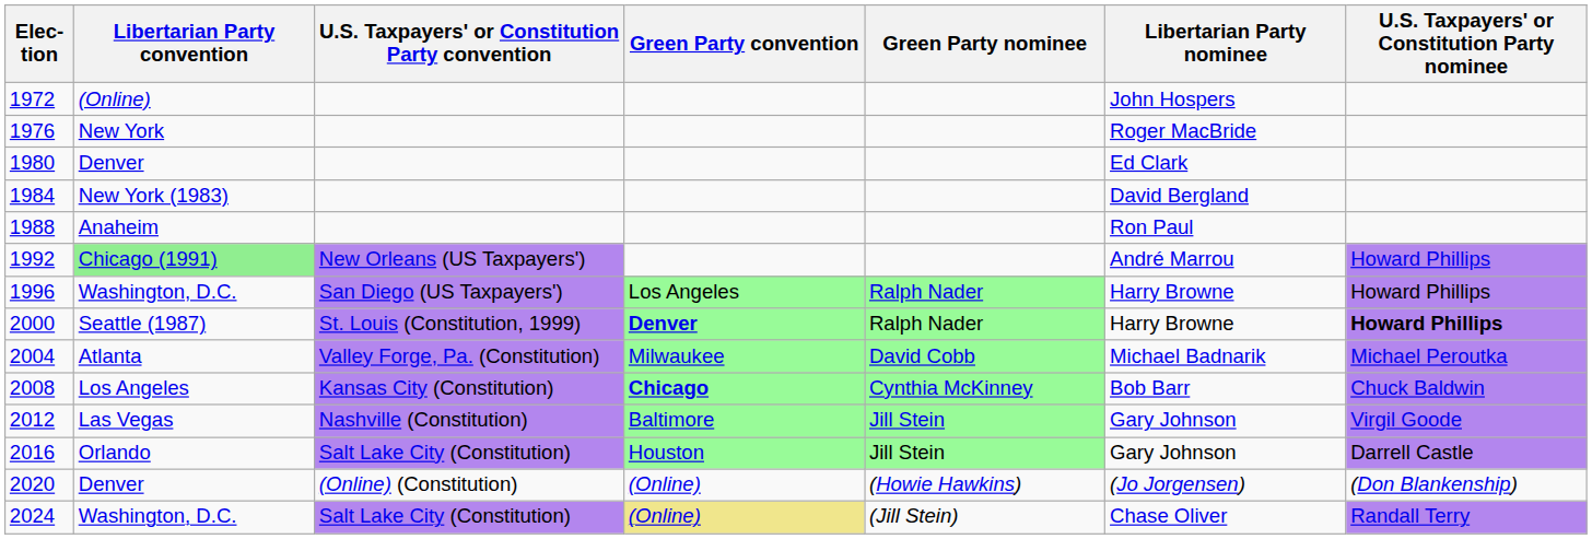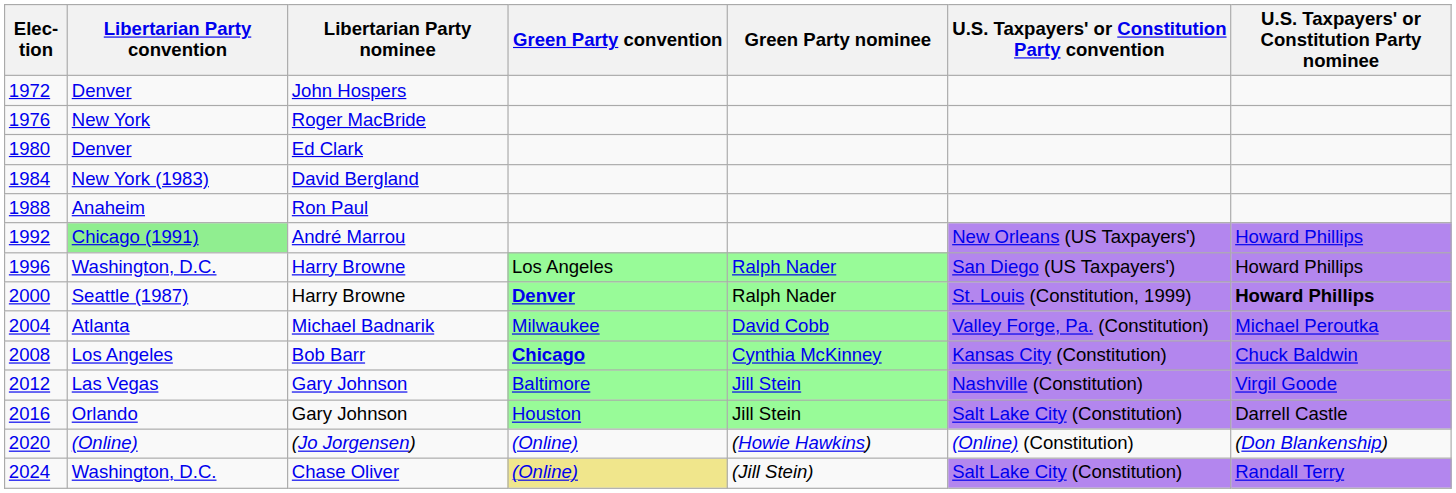 <table class="wikitable sortable">
 <tr>
 <th width= "4%">Elec-<br>tion</th>
 <th width="14%"><a href='#'>Libertarian Party</a> convention</th>
-<th width="18%">U.S. Taxpayers' or <a href='#'>Constitution Party</a> convention</th>
+<th width="14%">Libertarian Party nominee</th>
 <th width="14%"><a href='#'>Green Party</a> convention</th>
 <th width="14%">Green Party nominee</th>
-<th width="14%">Libertarian Party nominee</th>
+<th width="18%">U.S. Taxpayers' or <a href='#'>Constitution Party</a> convention</th>
 <th width="14%">U.S. Taxpayers' or Constitution Party nominee</th>
 </tr>
 <tr>
 <td><a href='#'>1972</a></td>
-<td><a href='#'><em>(Online)</em></a></td>
+<td><a href='#'>Denver</a></td>
+<td><a href='#'>John Hospers</a></td>
 <td></td>
 <td></td>
 <td></td>
-<td><a href='#'>John Hospers</a></td>
 <td></td>
 </tr>
 <tr>
 <td><a href='#'>1976</a></td>
 <td><a href='#'>New York</a></td>
+<td><a href='#'>Roger MacBride</a></td>
 <td></td>
 <td></td>
 <td></td>
-<td><a href='#'>Roger MacBride</a></td>
 <td></td>
 </tr>
 <tr>
 <td><a href='#'>1980</a></td>
 <td><a href='#'>Denver</a></td>
+<td><a href='#'>Ed Clark</a></td>
 <td></td>
 <td></td>
 <td></td>
-<td><a href='#'>Ed Clark</a></td>
 <td></td>
 </tr>
 <tr>
 <td><a href='#'>1984</a></td>
 <td><a href='#'>New York (1983)</a></td>
+<td><a href='#'>David Bergland</a></td>
 <td></td>
 <td></td>
 <td></td>
-<td><a href='#'>David Bergland</a></td>
 <td></td>
 </tr>
 <tr>
 <td><a href='#'>1988</a></td>
 <td><a href='#'>Anaheim</a></td>
+<td><a href='#'>Ron Paul</a></td>
 <td></td>
 <td></td>
 <td></td>
-<td><a href='#'>Ron Paul</a></td>
 <td></td>
 </tr>
 <tr>
 <td><a href='#'>1992</a></td>
 <td style="background: lightgreen;"><a href='#'>Chicago (1991)</a></td>
-<td style="background:#b386eE"><a href='#'>New Orleans</a> (US Taxpayers')</td>
+<td><a href='#'>André Marrou</a></td>
 <td></td>
 <td></td>
-<td><a href='#'>André Marrou</a></td>
+<td style="background:#b386eE"><a href='#'>New Orleans</a> (US Taxpayers')</td>
 <td style="background:#b386eE"><a href='#'>Howard Phillips</a></td>
 </tr>
 <tr>
 <td><a href='#'>1996</a></td>
 <td><a href='#'>Washington, D.C.</a></td>
-<td style="background:#b386eE"><a href='#'>San Diego</a> (US Taxpayers')</td>
+<td><a href='#'>Harry Browne</a></td>
 <td style="background:PaleGreen">Los Angeles</td>
 <td style="background:PaleGreen"><a href='#'>Ralph Nader</a></td>
-<td><a href='#'>Harry Browne</a></td>
+<td style="background:#b386eE"><a href='#'>San Diego</a> (US Taxpayers')</td>
 <td style="background:#b386eE">Howard Phillips</td>
 </tr>
 <tr>
 <td><a href='#'>2000</a></td>
 <td><a href='#'>Seattle (1987)</a></td>
-<td style="background:#b386eE"><a href='#'>St. Louis</a> (Constitution, 1999)</td>
+<td>Harry Browne</td>
 <td style="background:PaleGreen"><strong><a href='#'>Denver</a></strong></td>
 <td style="background:PaleGreen">Ralph Nader</td>
-<td>Harry Browne</td>
+<td style="background:#b386eE"><a href='#'>St. Louis</a> (Constitution, 1999)</td>
 <td style="background:#b386eE"><strong>Howard Phillips</strong></td>
 </tr>
 <tr>
 <td><a href='#'>2004</a></td>
 <td><a href='#'>Atlanta</a></td>
-<td style="background:#b386eE"><a href='#'>Valley Forge, Pa.</a> (Constitution)</td>
+<td><a href='#'>Michael Badnarik</a></td>
 <td style="background:PaleGreen"><a href='#'>Milwaukee</a></td>
 <td style="background:PaleGreen"><a href='#'>David Cobb</a></td>
-<td><a href='#'>Michael Badnarik</a></td>
+<td style="background:#b386eE"><a href='#'>Valley Forge, Pa.</a> (Constitution)</td>
 <td style="background:#b386eE"><a href='#'>Michael Peroutka</a></td>
 </tr>
 <tr>
 <td><a href='#'>2008</a></td>
 <td><a href='#'>Los Angeles</a></td>
-<td style="background:#b386eE"><a href='#'>Kansas City</a> (Constitution)</td>
+<td><a href='#'>Bob Barr</a></td>
 <td style="background:PaleGreen"><strong><a href='#'>Chicago</a></strong></td>
 <td style="background:PaleGreen"><a href='#'>Cynthia McKinney</a></td>
-<td><a href='#'>Bob Barr</a></td>
+<td style="background:#b386eE"><a href='#'>Kansas City</a> (Constitution)</td>
 <td style="background:#b386eE"><a href='#'>Chuck Baldwin</a></td>
 </tr>
 <tr>
 <td><a href='#'>2012</a></td>
 <td><a href='#'>Las Vegas</a></td>
-<td style="background:#b386eE"><a href='#'>Nashville</a> (Constitution)</td>
+<td><a href='#'>Gary Johnson</a></td>
 <td style="background:PaleGreen"><a href='#'>Baltimore</a></td>
 <td style="background:PaleGreen"><a href='#'>Jill Stein</a></td>
-<td><a href='#'>Gary Johnson</a></td>
+<td style="background:#b386eE"><a href='#'>Nashville</a> (Constitution)</td>
 <td style="background:#b386eE"><a href='#'>Virgil Goode</a></td>
 </tr>
 <tr>
 <td><a href='#'>2016</a></td>
 <td><a href='#'>Orlando</a></td>
-<td style="background:#b386eE"><a href='#'>Salt Lake City</a> (Constitution)</td>
+<td>Gary Johnson</td>
 <td style="background:PaleGreen"><a href='#'>Houston</a></td>
 <td style="background:PaleGreen">Jill Stein</td>
-<td>Gary Johnson</td>
+<td style="background:#b386eE"><a href='#'>Salt Lake City</a> (Constitution)</td>
 <td style="background:#b386eE">Darrell Castle</td>
 </tr>
 <tr>
 <td><a href='#'>2020</a></td>
-<td><a href='#'>Denver</a></td>
-<td><a href='#'><em>(Online)</em></a> (Constitution)</td>
+<td><a href='#'><em>(Online)</em></a></td>
+<td><em>(<a href='#'>Jo Jorgensen</a>)</em></td>
 <td><a href='#'><em>(Online)</em></a></td>
 <td><em>(<a href='#'>Howie Hawkins</a>)</em></td>
-<td><em>(<a href='#'>Jo Jorgensen</a>)</em></td>
+<td><a href='#'><em>(Online)</em></a> (Constitution)</td>
 <td><em>(<a href='#'>Don Blankenship</a>)</em></td>
 </tr>
 <tr>
 <td><a href='#'>2024</a></td>
 <td><a href='#'>Washington, D.C.</a></td>
-<td style="background:#b386eE"><a href='#'>Salt Lake City</a> (Constitution)</td>
+<td><a href='#'>Chase Oliver</a></td>
 <td style="background: khaki;"><a href='#'><em>(Online)</em></a></td>
 <td><em>(Jill Stein)</em></td>
-<td><a href='#'>Chase Oliver</a></td>
+<td style="background:#b386eE"><a href='#'>Salt Lake City</a> (Constitution)</td>
 <td style="background:#b386eE"><a href='#'>Randall Terry</a></td>
 </tr>
 </table>
